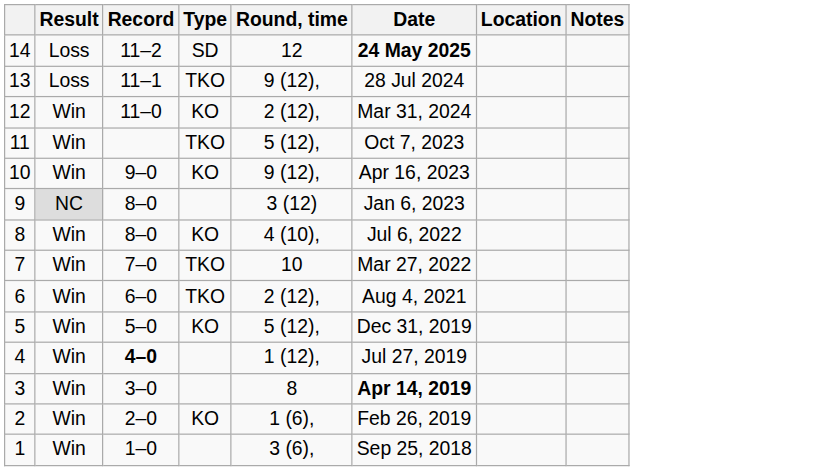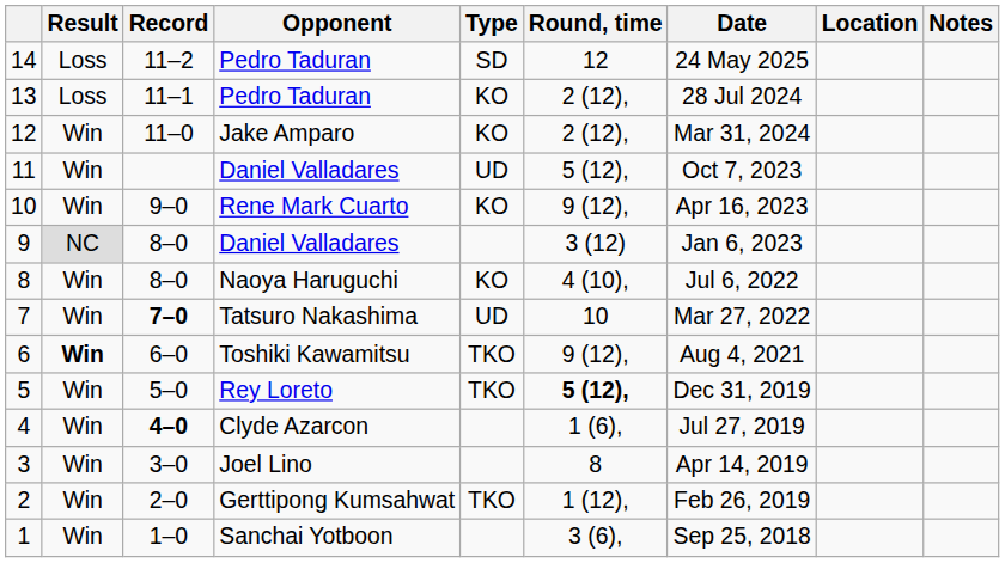 <table class=wikitable style=text-align:center>
 <tr>
 <th></th>
 <th>Result</th>
 <th>Record</th>
+<th>Opponent</th>
 <th>Type</th>
 <th>Round, time</th>
 <th>Date</th>
 <th>Location</th>
 <th>Notes</th>
 </tr>
 <tr>
 <td>14</td>
 <td>Loss</td>
 <td>11–2 </td>
+<td style="text-align:left;"><a href='#'>Pedro Taduran</a></td>
 <td>SD</td>
 <td>12</td>
-<td><strong>24 May 2025</strong></td>
+<td>24 May 2025</td>
 <td style="text-align:left;"></td>
 <td style="text-align:left;"></td>
 </tr>
 <tr>
 <td>13</td>
 <td>Loss</td>
 <td>11–1 </td>
-<td>TKO</td>
-<td>9 (12), </td>
+<td style="text-align:left;"><a href='#'>Pedro Taduran</a></td>
+<td>KO</td>
+<td>2 (12), </td>
 <td>28 Jul 2024</td>
 <td style="text-align:left;"></td>
 <td style="text-align:left;"></td>
 </tr>
 <tr>
 <td>12</td>
 <td>Win</td>
 <td>11–0 </td>
+<td align=left>Jake Amparo</td>
 <td>KO</td>
 <td>2 (12), </td>
 <td>Mar 31, 2024</td>
 <td align=left></td>
 <td align=left></td>
 </tr>
 <tr>
 <td>11</td>
 <td>Win</td>
 <td></td>
-<td>TKO</td>
+<td align=left><a href='#'>Daniel Valladares</a></td>
+<td>UD</td>
 <td>5 (12), </td>
 <td>Oct 7, 2023</td>
 <td align=left></td>
 <td align=left></td>
 </tr>
 <tr>
 <td>10</td>
 <td>Win</td>
 <td>9–0 </td>
+<td align=left><a href='#'>Rene Mark Cuarto</a></td>
 <td>KO</td>
 <td>9 (12), </td>
 <td>Apr 16, 2023</td>
 <td align=left></td>
 <td align=left></td>
 </tr>
 <tr>
 <td>9</td>
 <td style=background:#DDD>NC</td>
 <td>8–0 </td>
+<td align=left><a href='#'>Daniel Valladares</a></td>
 <td></td>
 <td>3 (12) </td>
 <td>Jan 6, 2023</td>
 <td align=left></td>
 <td align=left></td>
 </tr>
 <tr>
 <td>8</td>
 <td>Win</td>
 <td>8–0</td>
+<td align=left>Naoya Haruguchi</td>
 <td>KO</td>
 <td>4 (10), </td>
 <td>Jul 6, 2022</td>
 <td align=left></td>
 <td align=left></td>
 </tr>
 <tr>
 <td>7</td>
 <td>Win</td>
-<td>7–0</td>
-<td>TKO</td>
+<td><strong>7–0</strong></td>
+<td align=left>Tatsuro Nakashima</td>
+<td>UD</td>
 <td>10</td>
 <td>Mar 27, 2022</td>
 <td align=left></td>
 <td align=left></td>
 </tr>
 <tr>
 <td>6</td>
-<td>Win</td>
+<td><strong>Win</strong></td>
 <td>6–0</td>
+<td align=left>Toshiki Kawamitsu</td>
 <td>TKO</td>
-<td>2 (12), </td>
+<td>9 (12), </td>
 <td>Aug 4, 2021</td>
 <td align=left></td>
 <td align=left></td>
 </tr>
 <tr>
 <td>5</td>
 <td>Win</td>
 <td>5–0</td>
-<td>KO</td>
-<td>5 (12), </td>
+<td align=left><a href='#'>Rey Loreto</a></td>
+<td>TKO</td>
+<td><strong>5 (12), </strong></td>
 <td>Dec 31, 2019</td>
 <td align=left></td>
 <td align=left></td>
 </tr>
 <tr>
 <td>4</td>
 <td>Win</td>
 <td><strong>4–0</strong></td>
+<td align=left>Clyde Azarcon</td>
 <td></td>
-<td>1 (12), </td>
+<td>1 (6), </td>
 <td>Jul 27, 2019</td>
 <td align=left></td>
 <td align=left></td>
 </tr>
 <tr>
 <td>3</td>
 <td>Win</td>
 <td>3–0</td>
+<td align=left>Joel Lino</td>
 <td></td>
 <td>8</td>
-<td><strong>Apr 14, 2019</strong></td>
+<td>Apr 14, 2019</td>
 <td align=left></td>
 <td align=left></td>
 </tr>
 <tr>
 <td>2</td>
 <td>Win</td>
 <td>2–0</td>
-<td>KO</td>
-<td>1 (6), </td>
+<td align=left>Gerttipong Kumsahwat</td>
+<td>TKO</td>
+<td>1 (12), </td>
 <td>Feb 26, 2019</td>
 <td align=left></td>
 <td align=left></td>
 </tr>
 <tr>
 <td>1</td>
 <td>Win</td>
 <td>1–0</td>
+<td align=left>Sanchai Yotboon</td>
 <td></td>
 <td>3 (6), </td>
 <td>Sep 25, 2018</td>
 <td align=left></td>
 <td align=left></td>
 </tr>
 </table>
